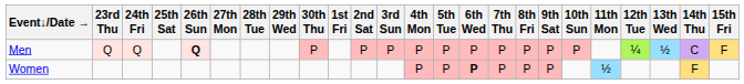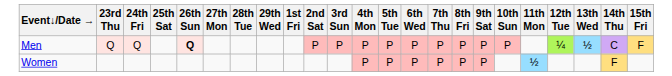 <table class="wikitable" style="margin:0.5em auto; font-size:90%; line-height:1.25em; text-align:center">
 <tr>
 <th>Event↓/Date →</th>
 <th>23rd<br>Thu</th>
 <th>24th<br>Fri</th>
 <th>25th<br>Sat</th>
 <th>26th<br>Sun</th>
 <th>27th<br>Mon</th>
 <th>28th<br>Tue</th>
 <th>29th<br>Wed</th>
-<th>30th<br>Thu</th>
 <th>1st<br>Fri</th>
 <th>2nd<br>Sat</th>
 <th>3rd<br>Sun</th>
 <th>4th<br>Mon</th>
 <th>5th<br>Tue</th>
 <th>6th<br>Wed</th>
 <th>7th<br>Thu</th>
 <th>8th<br>Fri</th>
 <th>9th<br>Sat</th>
 <th>10th<br>Sun</th>
 <th>11th<br>Mon</th>
 <th>12th<br>Tue</th>
 <th>13th<br>Wed</th>
 <th>14th<br>Thu</th>
 <th>15th<br>Fri</th>
 </tr>
 <tr>
 <td style="text-align:left;"><a href='#'>Men</a></td>
 <td bgcolor="#FFE4E1">Q</td>
 <td bgcolor="#FFE4E1">Q</td>
 <td></td>
 <td bgcolor="#FFE4E1"><strong>Q</strong></td>
 <td></td>
 <td></td>
 <td></td>
-<td bgcolor="#FFBBBB">P</td>
 <td></td>
 <td bgcolor="#FFBBBB">P</td>
 <td bgcolor="#FFBBBB">P</td>
 <td bgcolor="#FFBBBB">P</td>
 <td bgcolor="#FFBBBB">P</td>
 <td bgcolor="#FFBBBB">P</td>
 <td bgcolor="#FFBBBB">P</td>
 <td bgcolor="#FFBBBB">P</td>
 <td bgcolor="#FFBBBB">P</td>
 <td bgcolor="#FFBBBB">P</td>
 <td></td>
 <td bgcolor="#AFF55B">¼</td>
 <td bgcolor="#97DEFF">½</td>
 <td bgcolor="#D0A9F5">C</td>
 <td bgcolor="#FFDF80">F</td>
 </tr>
 <tr>
 <td style="text-align:left;"><a href='#'>Women</a></td>
 <td></td>
 <td></td>
 <td></td>
 <td></td>
 <td></td>
 <td></td>
 <td></td>
 <td></td>
 <td></td>
 <td></td>
-<td></td>
 <td bgcolor="#FFBBBB">P</td>
 <td bgcolor="#FFBBBB">P</td>
-<td bgcolor="#FFBBBB"><strong>P</strong></td>
+<td bgcolor="#FFBBBB">P</td>
 <td bgcolor="#FFBBBB">P</td>
 <td bgcolor="#FFBBBB">P</td>
 <td bgcolor="#FFBBBB">P</td>
 <td></td>
 <td bgcolor="#97DEFF">½</td>
 <td></td>
 <td></td>
 <td bgcolor="#FFDF80">F</td>
 <td></td>
 </tr>
 </table>
